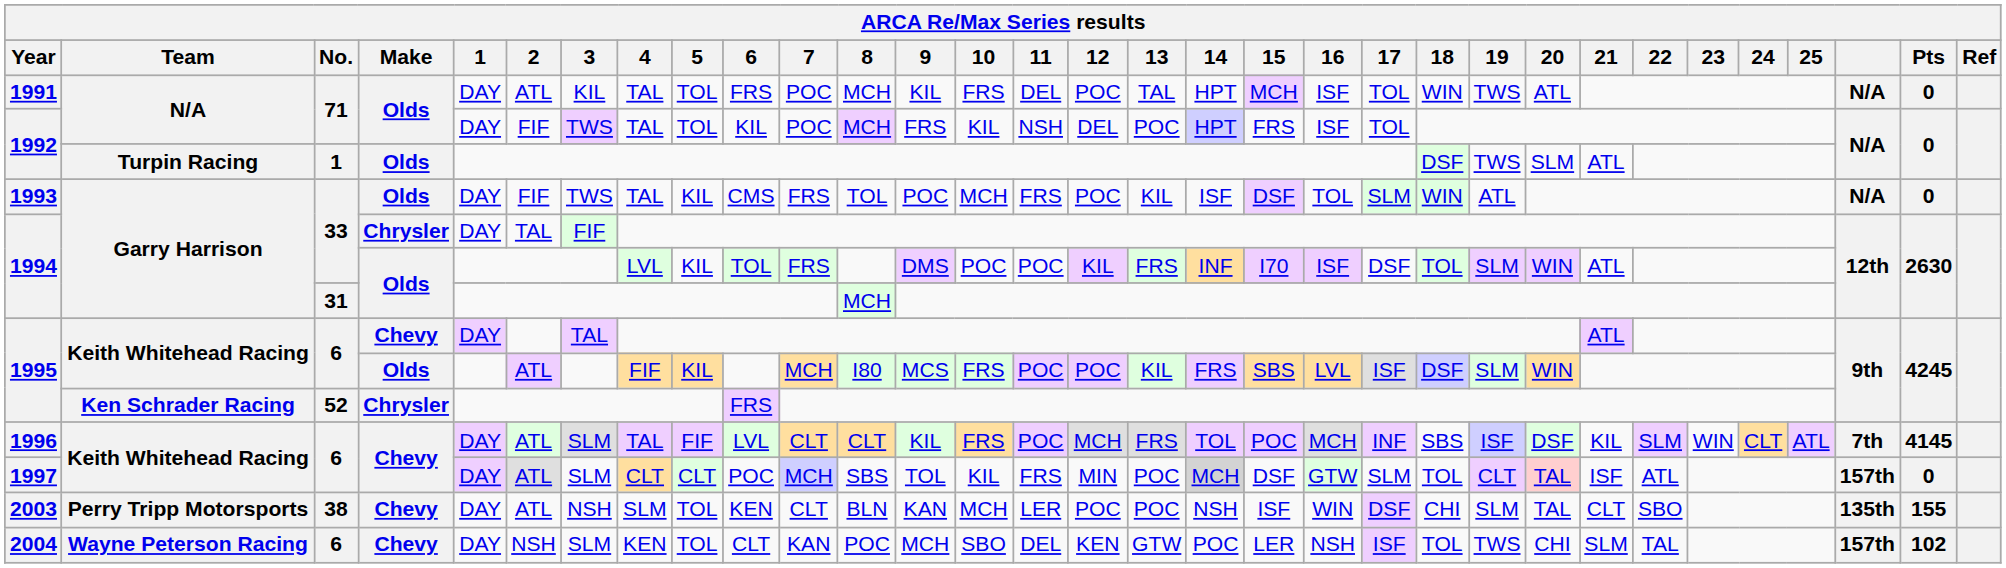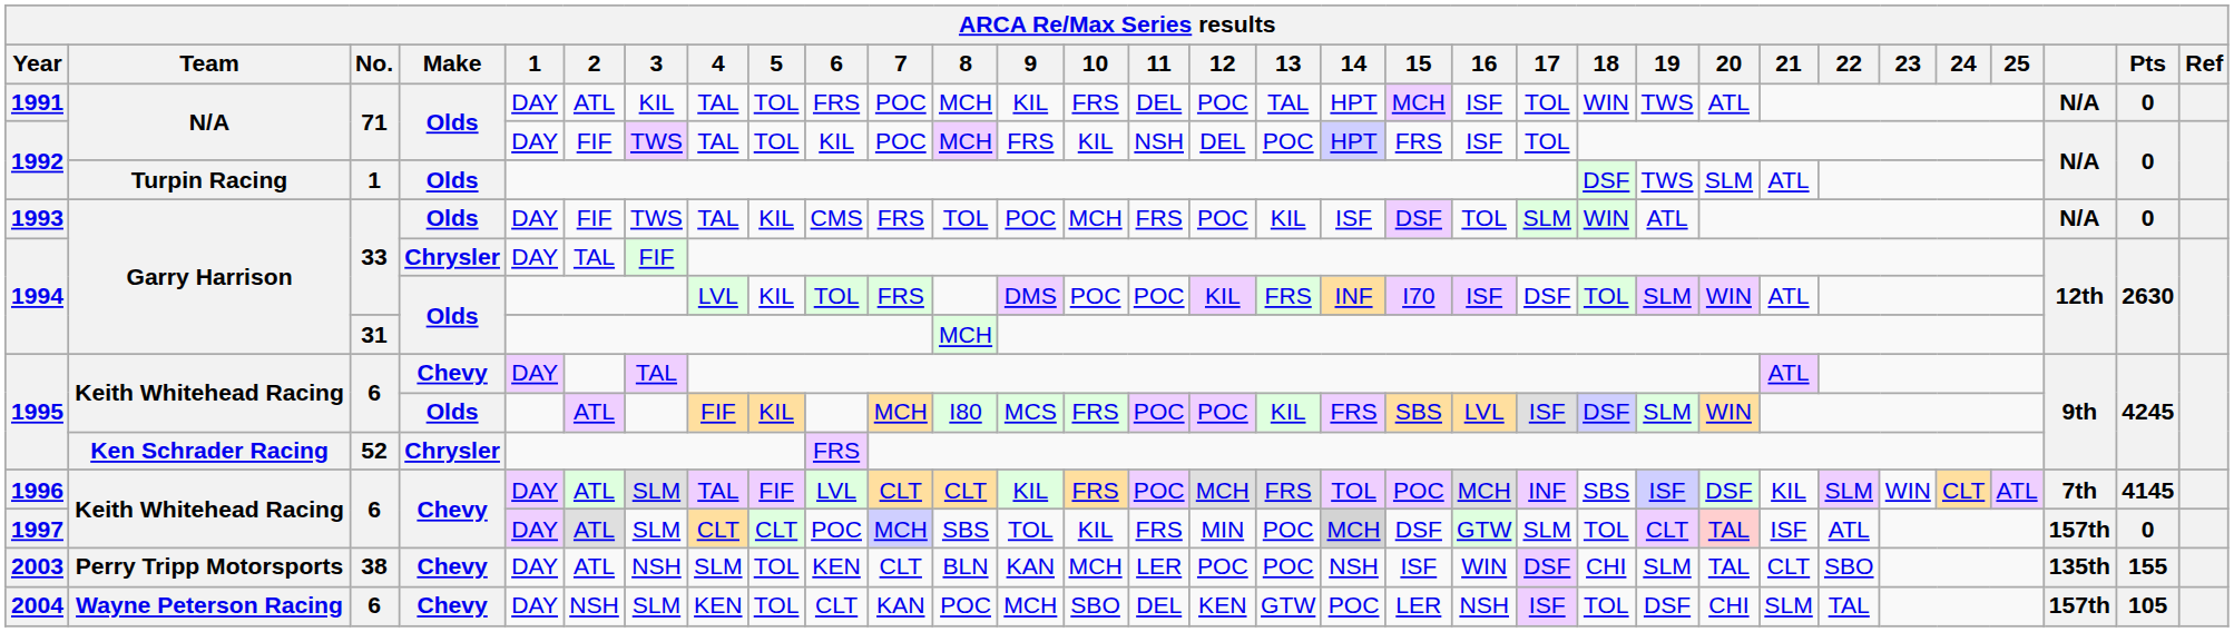 <table class="wikitable" style="text-align:center; font-size:75%">
 <tr>
 <th colspan="34"><a href='#'>ARCA Re/Max Series</a> results</th>
 </tr>
 <tr>
 <th>Year</th>
 <th>Team</th>
 <th>No.</th>
 <th>Make</th>
 <th>1</th>
 <th>2</th>
 <th>3</th>
 <th>4</th>
 <th>5</th>
 <th>6</th>
 <th>7</th>
 <th>8</th>
 <th>9</th>
 <th>10</th>
 <th>11</th>
 <th>12</th>
 <th>13</th>
 <th>14</th>
 <th>15</th>
 <th>16</th>
 <th>17</th>
 <th>18</th>
 <th>19</th>
 <th>20</th>
 <th>21</th>
 <th>22</th>
 <th>23</th>
 <th>24</th>
 <th>25</th>
 <th></th>
 <th>Pts</th>
 <th>Ref</th>
 </tr>
 <tr>
 <th><a href='#'>1991</a></th>
 <th rowspan=2>N/A</th>
 <th rowspan=2>71</th>
 <th rowspan=2><a href='#'>Olds</a></th>
 <td><a href='#'>DAY</a></td>
 <td><a href='#'>ATL</a></td>
 <td><a href='#'>KIL</a></td>
 <td><a href='#'>TAL</a></td>
 <td><a href='#'>TOL</a></td>
 <td><a href='#'>FRS</a></td>
 <td><a href='#'>POC</a></td>
 <td><a href='#'>MCH</a></td>
 <td><a href='#'>KIL</a></td>
 <td><a href='#'>FRS</a></td>
 <td><a href='#'>DEL</a></td>
 <td><a href='#'>POC</a></td>
 <td><a href='#'>TAL</a></td>
 <td><a href='#'>HPT</a></td>
 <td style="background:#EFCFFF;"><a href='#'>MCH</a><br></td>
 <td><a href='#'>ISF</a></td>
 <td><a href='#'>TOL</a></td>
 <td><a href='#'>WIN</a></td>
 <td><a href='#'>TWS</a></td>
 <td><a href='#'>ATL</a></td>
 <td colspan=5></td>
 <th>N/A</th>
 <th>0</th>
 <th></th>
 </tr>
 <tr>
 <th rowspan=2><a href='#'>1992</a></th>
 <td><a href='#'>DAY</a></td>
 <td><a href='#'>FIF</a></td>
 <td style="background:#EFCFFF;"><a href='#'>TWS</a><br></td>
 <td><a href='#'>TAL</a></td>
 <td><a href='#'>TOL</a></td>
 <td><a href='#'>KIL</a></td>
 <td><a href='#'>POC</a></td>
 <td style="background:#EFCFFF;"><a href='#'>MCH</a><br></td>
 <td><a href='#'>FRS</a></td>
 <td><a href='#'>KIL</a></td>
 <td><a href='#'>NSH</a></td>
 <td><a href='#'>DEL</a></td>
 <td><a href='#'>POC</a></td>
 <td style="background:#CFCFFF;"><a href='#'>HPT</a><br></td>
 <td><a href='#'>FRS</a></td>
 <td><a href='#'>ISF</a></td>
 <td><a href='#'>TOL</a></td>
 <td colspan=8></td>
 <th rowspan=2>N/A</th>
 <th rowspan=2>0</th>
 <th rowspan=2></th>
 </tr>
 <tr>
 <th>Turpin Racing</th>
 <th>1</th>
 <th><a href='#'>Olds</a></th>
 <td colspan=17></td>
 <td style="background:#DFFFDF;"><a href='#'>DSF</a><br></td>
 <td><a href='#'>TWS</a></td>
 <td><a href='#'>SLM</a></td>
 <td><a href='#'>ATL</a></td>
 <td colspan=4></td>
 </tr>
 <tr>
 <th><a href='#'>1993</a></th>
 <th rowspan=4>Garry Harrison</th>
 <th rowspan=3>33</th>
 <th><a href='#'>Olds</a></th>
 <td><a href='#'>DAY</a></td>
 <td><a href='#'>FIF</a></td>
 <td><a href='#'>TWS</a></td>
 <td><a href='#'>TAL</a></td>
 <td><a href='#'>KIL</a></td>
 <td><a href='#'>CMS</a></td>
 <td><a href='#'>FRS</a></td>
 <td><a href='#'>TOL</a></td>
 <td><a href='#'>POC</a></td>
 <td><a href='#'>MCH</a></td>
 <td><a href='#'>FRS</a></td>
 <td><a href='#'>POC</a></td>
 <td><a href='#'>KIL</a></td>
 <td><a href='#'>ISF</a></td>
 <td style="background:#EFCFFF;"><a href='#'>DSF</a><br></td>
 <td><a href='#'>TOL</a></td>
 <td style="background:#DFFFDF;"><a href='#'>SLM</a><br></td>
 <td style="background:#DFFFDF;"><a href='#'>WIN</a><br></td>
 <td><a href='#'>ATL</a></td>
 <td colspan=6></td>
 <th>N/A</th>
 <th>0</th>
 <th></th>
 </tr>
 <tr>
 <th rowspan=3><a href='#'>1994</a></th>
 <th><a href='#'>Chrysler</a></th>
 <td><a href='#'>DAY</a></td>
 <td><a href='#'>TAL</a></td>
 <td style="background:#DFFFDF;"><a href='#'>FIF</a><br></td>
 <td colspan=22></td>
 <th rowspan=3>12th</th>
 <th rowspan=3>2630</th>
 <th rowspan=3></th>
 </tr>
 <tr>
 <th rowspan=2><a href='#'>Olds</a></th>
 <td colspan=3></td>
 <td style="background:#DFFFDF;"><a href='#'>LVL</a><br></td>
 <td><a href='#'>KIL</a></td>
 <td style="background:#DFFFDF;"><a href='#'>TOL</a><br></td>
 <td style="background:#DFFFDF;"><a href='#'>FRS</a><br></td>
 <td></td>
 <td style="background:#EFCFFF;"><a href='#'>DMS</a><br></td>
 <td><a href='#'>POC</a></td>
 <td><a href='#'>POC</a></td>
 <td style="background:#EFCFFF;"><a href='#'>KIL</a><br></td>
 <td style="background:#DFFFDF;"><a href='#'>FRS</a><br></td>
 <td style="background:#FFDF9F;"><a href='#'>INF</a><br></td>
 <td style="background:#EFCFFF;"><a href='#'>I70</a><br></td>
 <td style="background:#EFCFFF;"><a href='#'>ISF</a><br></td>
 <td><a href='#'>DSF</a></td>
 <td style="background:#DFFFDF;"><a href='#'>TOL</a><br></td>
 <td style="background:#EFCFFF;"><a href='#'>SLM</a><br></td>
 <td style="background:#EFCFFF;"><a href='#'>WIN</a><br></td>
 <td><a href='#'>ATL</a></td>
 <td colspan=4></td>
 </tr>
 <tr>
 <th>31</th>
 <td colspan=7></td>
 <td style="background:#DFFFDF;"><a href='#'>MCH</a><br></td>
 <td colspan=17></td>
 </tr>
 <tr>
 <th rowspan=3><a href='#'>1995</a></th>
 <th rowspan=2>Keith Whitehead Racing</th>
 <th rowspan=2>6</th>
 <th><a href='#'>Chevy</a></th>
 <td style="background:#EFCFFF;"><a href='#'>DAY</a><br></td>
 <td></td>
 <td style="background:#EFCFFF;"><a href='#'>TAL</a><br></td>
 <td colspan=17></td>
 <td style="background:#EFCFFF;"><a href='#'>ATL</a><br></td>
 <td colspan=4></td>
 <th rowspan=3>9th</th>
 <th rowspan=3>4245</th>
 <th rowspan=3></th>
 </tr>
 <tr>
 <th><a href='#'>Olds</a></th>
 <td></td>
 <td style="background:#EFCFFF;"><a href='#'>ATL</a><br></td>
 <td></td>
 <td style="background:#FFDF9F;"><a href='#'>FIF</a><br></td>
 <td style="background:#FFDF9F;"><a href='#'>KIL</a><br></td>
 <td></td>
 <td style="background:#FFDF9F;"><a href='#'>MCH</a><br></td>
 <td style="background:#DFFFDF;"><a href='#'>I80</a><br></td>
 <td style="background:#DFFFDF;"><a href='#'>MCS</a><br></td>
 <td style="background:#DFFFDF;"><a href='#'>FRS</a><br></td>
 <td style="background:#EFCFFF;"><a href='#'>POC</a><br></td>
 <td style="background:#EFCFFF;"><a href='#'>POC</a><br></td>
 <td style="background:#DFFFDF;"><a href='#'>KIL</a><br></td>
 <td style="background:#EFCFFF;"><a href='#'>FRS</a><br></td>
 <td style="background:#FFDF9F;"><a href='#'>SBS</a><br></td>
 <td style="background:#FFDF9F;"><a href='#'>LVL</a><br></td>
 <td style="background:#DFDFDF;"><a href='#'>ISF</a><br></td>
 <td style="background:#CFCFFF;"><a href='#'>DSF</a><br></td>
 <td style="background:#DFFFDF;"><a href='#'>SLM</a><br></td>
 <td style="background:#FFDF9F;"><a href='#'>WIN</a><br></td>
 <td colspan=5></td>
 </tr>
 <tr>
 <th><a href='#'>Ken Schrader Racing</a></th>
 <th>52</th>
 <th><a href='#'>Chrysler</a></th>
 <td colspan=5></td>
 <td style="background:#EFCFFF;"><a href='#'>FRS</a><br></td>
 <td colspan=19></td>
 </tr>
 <tr>
 <th><a href='#'>1996</a></th>
 <th rowspan=2>Keith Whitehead Racing</th>
 <th rowspan=2>6</th>
 <th rowspan=2><a href='#'>Chevy</a></th>
 <td style="background:#EFCFFF;"><a href='#'>DAY</a><br></td>
 <td style="background:#DFFFDF;"><a href='#'>ATL</a><br></td>
 <td style="background:#DFDFDF;"><a href='#'>SLM</a><br></td>
 <td style="background:#EFCFFF;"><a href='#'>TAL</a><br></td>
 <td style="background:#EFCFFF;"><a href='#'>FIF</a><br></td>
 <td style="background:#DFFFDF;"><a href='#'>LVL</a><br></td>
 <td style="background:#FFDF9F;"><a href='#'>CLT</a><br></td>
 <td style="background:#FFDF9F;"><a href='#'>CLT</a><br></td>
 <td style="background:#DFFFDF;"><a href='#'>KIL</a><br></td>
 <td style="background:#FFDF9F;"><a href='#'>FRS</a><br></td>
 <td style="background:#EFCFFF;"><a href='#'>POC</a><br></td>
 <td style="background:#DFDFDF;"><a href='#'>MCH</a><br></td>
 <td style="background:#DFDFDF;"><a href='#'>FRS</a><br></td>
 <td style="background:#EFCFFF;"><a href='#'>TOL</a><br></td>
 <td style="background:#EFCFFF;"><a href='#'>POC</a><br></td>
 <td style="background:#DFDFDF;"><a href='#'>MCH</a><br></td>
 <td style="background:#EFCFFF;"><a href='#'>INF</a><br></td>
 <td><a href='#'>SBS</a></td>
 <td style="background:#CFCFFF;"><a href='#'>ISF</a><br></td>
 <td style="background:#DFFFDF;"><a href='#'>DSF</a><br></td>
 <td><a href='#'>KIL</a></td>
 <td style="background:#EFCFFF;"><a href='#'>SLM</a><br></td>
 <td><a href='#'>WIN</a></td>
 <td style="background:#FFDF9F;"><a href='#'>CLT</a><br></td>
 <td style="background:#EFCFFF;"><a href='#'>ATL</a><br></td>
 <th>7th</th>
 <th>4145</th>
 <th></th>
 </tr>
 <tr>
 <th><a href='#'>1997</a></th>
 <td style="background:#EFCFFF;"><a href='#'>DAY</a><br></td>
 <td style="background:#DFDFDF;"><a href='#'>ATL</a><br></td>
 <td><a href='#'>SLM</a></td>
 <td style="background:#FFDF9F;"><a href='#'>CLT</a><br></td>
 <td style="background:#DFFFDF;"><a href='#'>CLT</a><br></td>
 <td><a href='#'>POC</a></td>
 <td style="background:#CFCFFF;"><a href='#'>MCH</a><br></td>
 <td><a href='#'>SBS</a></td>
 <td><a href='#'>TOL</a></td>
 <td><a href='#'>KIL</a></td>
 <td><a href='#'>FRS</a></td>
 <td><a href='#'>MIN</a></td>
 <td><a href='#'>POC</a></td>
 <td style="background: lightgrey;"><a href='#'>MCH</a></td>
 <td><a href='#'>DSF</a></td>
 <td style="background:#DFFFDF;"><a href='#'>GTW</a><br></td>
 <td><a href='#'>SLM</a></td>
 <td><a href='#'>TOL</a></td>
 <td style="background:#EFCFFF;"><a href='#'>CLT</a><br></td>
 <td style="background:#FFCFCF;"><a href='#'>TAL</a><br></td>
 <td><a href='#'>ISF</a></td>
 <td><a href='#'>ATL</a></td>
 <td colspan=3></td>
 <th>157th</th>
 <th>0</th>
 <th></th>
 </tr>
 <tr>
 <th><a href='#'>2003</a></th>
 <th>Perry Tripp Motorsports</th>
 <th>38</th>
 <th><a href='#'>Chevy</a></th>
 <td><a href='#'>DAY</a></td>
 <td><a href='#'>ATL</a></td>
 <td><a href='#'>NSH</a></td>
 <td><a href='#'>SLM</a></td>
 <td><a href='#'>TOL</a></td>
 <td><a href='#'>KEN</a></td>
 <td><a href='#'>CLT</a></td>
 <td><a href='#'>BLN</a></td>
 <td><a href='#'>KAN</a></td>
 <td><a href='#'>MCH</a></td>
 <td><a href='#'>LER</a></td>
 <td><a href='#'>POC</a></td>
 <td><a href='#'>POC</a></td>
 <td><a href='#'>NSH</a></td>
 <td><a href='#'>ISF</a></td>
 <td><a href='#'>WIN</a></td>
 <td style="background:#EFCFFF;"><a href='#'>DSF</a><br></td>
 <td><a href='#'>CHI</a></td>
 <td><a href='#'>SLM</a></td>
 <td><a href='#'>TAL</a></td>
 <td><a href='#'>CLT</a></td>
 <td><a href='#'>SBO</a></td>
 <td colspan=3></td>
 <th>135th</th>
 <th>155</th>
 <th></th>
 </tr>
 <tr>
 <th><a href='#'>2004</a></th>
 <th><a href='#'>Wayne Peterson Racing</a></th>
 <th>6</th>
 <th><a href='#'>Chevy</a></th>
 <td><a href='#'>DAY</a></td>
 <td><a href='#'>NSH</a></td>
 <td><a href='#'>SLM</a></td>
 <td><a href='#'>KEN</a></td>
 <td><a href='#'>TOL</a></td>
 <td><a href='#'>CLT</a></td>
 <td><a href='#'>KAN</a></td>
 <td><a href='#'>POC</a></td>
 <td><a href='#'>MCH</a></td>
 <td><a href='#'>SBO</a></td>
 <td><a href='#'>DEL</a></td>
 <td><a href='#'>KEN</a></td>
 <td><a href='#'>GTW</a></td>
 <td><a href='#'>POC</a></td>
 <td><a href='#'>LER</a></td>
 <td><a href='#'>NSH</a></td>
 <td style="background:#EFCFFF;"><a href='#'>ISF</a><br></td>
 <td><a href='#'>TOL</a></td>
-<td><a href='#'>TWS</a></td>
+<td><a href='#'>DSF</a></td>
 <td><a href='#'>CHI</a></td>
 <td><a href='#'>SLM</a></td>
 <td><a href='#'>TAL</a></td>
 <td colspan=3></td>
 <th>157th</th>
-<th>102</th>
+<th>105</th>
 <th></th>
 </tr>
 </table>
